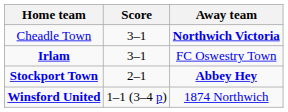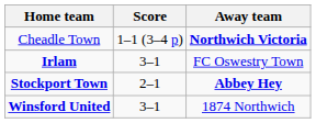 <table class="wikitable" style="text-align: center">
 <tr>
 <th>Home team</th>
 <th>Score</th>
 <th>Away team</th>
 </tr>
 <tr>
 <td><a href='#'>Cheadle Town</a></td>
-<td>3–1</td>
+<td>1–1 (3–4 <a href='#'>p</a>)</td>
 <td><strong><a href='#'>Northwich Victoria</a></strong></td>
 </tr>
 <tr>
 <td><strong><a href='#'>Irlam</a></strong></td>
 <td>3–1</td>
 <td><a href='#'>FC Oswestry Town</a></td>
 </tr>
 <tr>
 <td><strong><a href='#'>Stockport Town</a></strong></td>
 <td>2–1</td>
 <td><strong><a href='#'>Abbey Hey</a></strong></td>
 </tr>
 <tr>
 <td><strong><a href='#'>Winsford United</a></strong></td>
-<td>1–1 (3–4 <a href='#'>p</a>)</td>
+<td>3–1</td>
 <td><a href='#'>1874 Northwich</a></td>
 </tr>
 </table>
